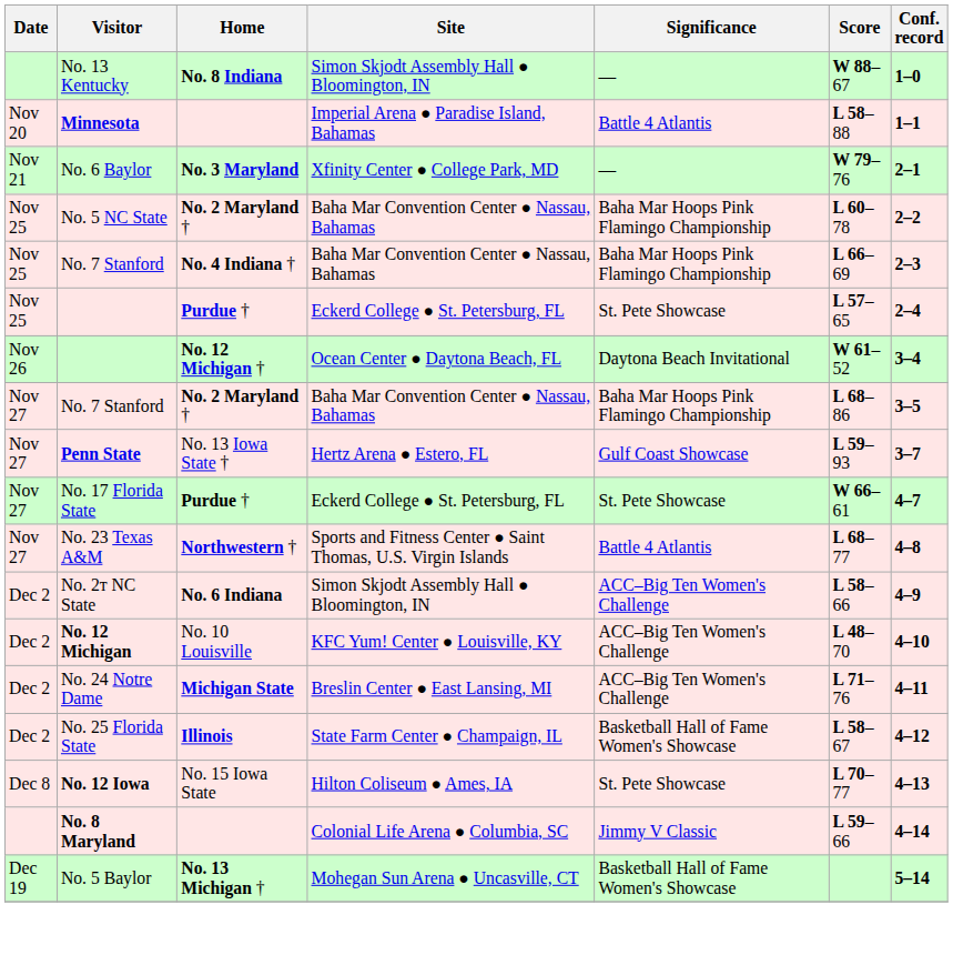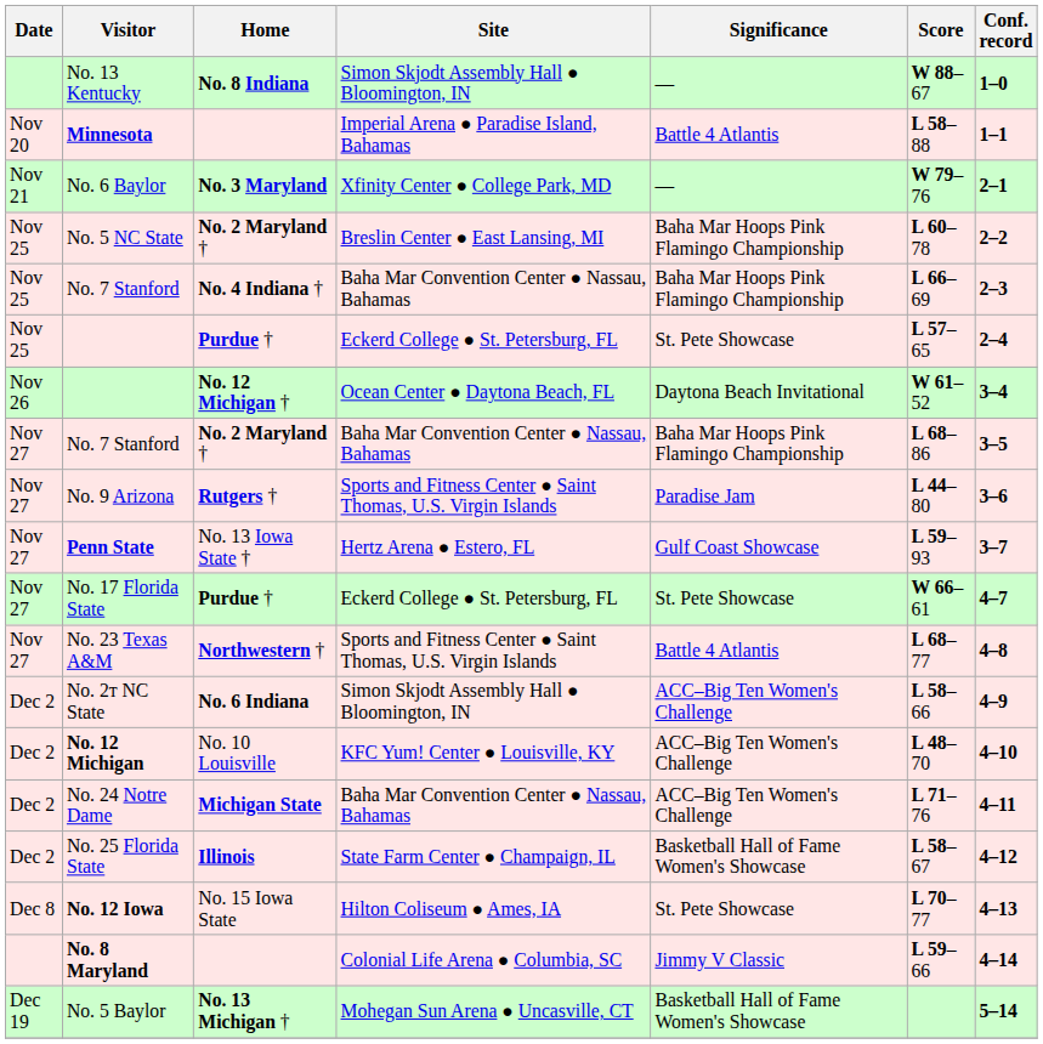 <table class="wikitable">
 <tr>
 <th>Date</th>
 <th>Visitor</th>
 <th>Home</th>
 <th>Site</th>
 <th>Significance</th>
 <th>Score</th>
 <th>Conf.<br>record</th>
 </tr>
 <tr style="background:#ccffcc;">
 <td></td>
 <td>No. 13 <a href='#'>Kentucky</a></td>
 <td><strong>No. 8 <a href='#'>Indiana</a></strong></td>
 <td><a href='#'>Simon Skjodt Assembly Hall</a> ● <a href='#'>Bloomington, IN</a></td>
 <td>—</td>
 <td><strong>W 88</strong>–67</td>
 <td><strong>1–0</strong></td>
 </tr>
 <tr style="background: #ffe6e6;">
 <td>Nov 20</td>
 <td><strong><a href='#'>Minnesota</a></strong></td>
 <td></td>
 <td><a href='#'>Imperial Arena</a> ● <a href='#'>Paradise Island, Bahamas</a></td>
 <td><a href='#'>Battle 4 Atlantis</a></td>
 <td><strong>L 58</strong>–88</td>
 <td><strong>1–1</strong></td>
 </tr>
 <tr style="background:#ccffcc;">
 <td>Nov 21</td>
 <td>No. 6 <a href='#'>Baylor</a></td>
 <td><strong>No. 3 <a href='#'>Maryland</a></strong></td>
 <td><a href='#'>Xfinity Center</a> ● <a href='#'>College Park, MD</a></td>
 <td>―</td>
 <td><strong>W 79</strong>–76</td>
 <td><strong>2–1</strong></td>
 </tr>
 <tr style="background: #ffe6e6;">
 <td>Nov 25</td>
 <td>No. 5 <a href='#'>NC State</a></td>
 <td><strong>No. 2 Maryland</strong> †</td>
-<td>Baha Mar Convention Center ● <a href='#'>Nassau, Bahamas</a></td>
+<td><a href='#'>Breslin Center</a> ● <a href='#'>East Lansing, MI</a></td>
 <td>Baha Mar Hoops Pink Flamingo Championship</td>
 <td><strong>L 60</strong>–78</td>
 <td><strong>2–2</strong></td>
 </tr>
 <tr style="background: #ffe6e6;">
 <td>Nov 25</td>
 <td>No. 7 <a href='#'>Stanford</a></td>
 <td><strong>No. 4 Indiana</strong> †</td>
 <td>Baha Mar Convention Center ● Nassau, Bahamas</td>
 <td>Baha Mar Hoops Pink Flamingo Championship</td>
 <td><strong>L 66</strong>–69</td>
 <td><strong>2–3</strong></td>
 </tr>
 <tr style="background: #ffe6e6;">
 <td>Nov 25</td>
 <td></td>
 <td><strong><a href='#'>Purdue</a></strong> †</td>
 <td><a href='#'>Eckerd College</a> ● <a href='#'>St. Petersburg, FL</a></td>
 <td>St. Pete Showcase</td>
 <td><strong>L 57</strong>–65</td>
 <td><strong>2–4</strong></td>
 </tr>
 <tr style="background:#ccffcc;">
 <td>Nov 26</td>
 <td></td>
 <td><strong>No. 12 <a href='#'>Michigan</a></strong> †</td>
 <td><a href='#'>Ocean Center</a> ● <a href='#'>Daytona Beach, FL</a></td>
 <td>Daytona Beach Invitational</td>
 <td><strong>W 61</strong>–52</td>
 <td><strong>3–4</strong></td>
 </tr>
 <tr style="background: #ffe6e6;">
 <td>Nov 27</td>
 <td>No. 7 Stanford</td>
 <td><strong>No. 2 Maryland</strong> †</td>
 <td>Baha Mar Convention Center ● <a href='#'>Nassau, Bahamas</a></td>
 <td>Baha Mar Hoops Pink Flamingo Championship</td>
 <td><strong>L 68</strong>–86</td>
 <td><strong>3–5</strong></td>
+</tr>
+<tr style="background: #ffe6e6;">
+<td>Nov 27</td>
+<td>No. 9 <a href='#'>Arizona</a></td>
+<td><strong><a href='#'>Rutgers</a></strong> †</td>
+<td><a href='#'>Sports and Fitness Center</a> ● <a href='#'>Saint Thomas, U.S. Virgin Islands</a></td>
+<td><a href='#'>Paradise Jam</a></td>
+<td><strong>L 44</strong>–80</td>
+<td><strong>3–6</strong></td>
 </tr>
 <tr style="background: #ffe6e6;">
 <td>Nov 27</td>
 <td><strong><a href='#'>Penn State</a></strong></td>
 <td>No. 13 <a href='#'>Iowa State</a> †</td>
 <td><a href='#'>Hertz Arena</a> ● <a href='#'>Estero, FL</a></td>
 <td><a href='#'>Gulf Coast Showcase</a></td>
 <td><strong>L 59</strong>–93</td>
 <td><strong>3–7</strong></td>
 </tr>
 <tr style="background:#ccffcc;">
 <td>Nov 27</td>
 <td>No. 17 <a href='#'>Florida State</a></td>
 <td><strong>Purdue</strong> †</td>
 <td>Eckerd College ● St. Petersburg, FL</td>
 <td>St. Pete Showcase</td>
 <td><strong>W 66</strong>–61</td>
 <td><strong>4–7</strong></td>
 </tr>
 <tr style="background: #ffe6e6;">
 <td>Nov 27</td>
 <td>No. 23 <a href='#'>Texas A&M</a></td>
 <td><strong><a href='#'>Northwestern</a></strong> †</td>
 <td>Sports and Fitness Center ● Saint Thomas, U.S. Virgin Islands</td>
 <td><a href='#'>Battle 4 Atlantis</a></td>
 <td><strong>L 68</strong>–77</td>
 <td><strong>4–8</strong></td>
 </tr>
 <tr style="background: #ffe6e6;">
 <td>Dec 2</td>
 <td>No. 2т NC State</td>
 <td><strong>No. 6 Indiana</strong></td>
 <td>Simon Skjodt Assembly Hall ● Bloomington, IN</td>
 <td><a href='#'>ACC–Big Ten Women's Challenge</a></td>
 <td><strong>L 58</strong>–66</td>
 <td><strong>4–9</strong></td>
 </tr>
 <tr style="background: #ffe6e6;">
 <td>Dec 2</td>
 <td><strong>No. 12 Michigan</strong></td>
 <td>No. 10 <a href='#'>Louisville</a></td>
 <td><a href='#'>KFC Yum! Center</a> ● <a href='#'>Louisville, KY</a></td>
 <td>ACC–Big Ten Women's Challenge</td>
 <td><strong>L 48</strong>–70</td>
 <td><strong>4–10</strong></td>
 </tr>
 <tr style="background: #ffe6e6;">
 <td>Dec 2</td>
 <td>No. 24 <a href='#'>Notre Dame</a></td>
 <td><strong><a href='#'>Michigan State</a></strong></td>
-<td><a href='#'>Breslin Center</a> ● <a href='#'>East Lansing, MI</a></td>
+<td>Baha Mar Convention Center ● <a href='#'>Nassau, Bahamas</a></td>
 <td>ACC–Big Ten Women's Challenge</td>
 <td><strong>L 71</strong>–76</td>
 <td><strong>4–11</strong></td>
 </tr>
 <tr style="background: #ffe6e6;">
 <td>Dec 2</td>
 <td>No. 25 <a href='#'>Florida State</a></td>
 <td><strong><a href='#'>Illinois</a></strong></td>
 <td><a href='#'>State Farm Center</a> ● <a href='#'>Champaign, IL</a></td>
 <td>Basketball Hall of Fame Women's Showcase</td>
 <td><strong>L 58</strong>–67</td>
 <td><strong>4–12</strong></td>
 </tr>
 <tr style="background: #ffe6e6;">
 <td>Dec 8</td>
 <td><strong>No. 12 Iowa</strong></td>
 <td>No. 15 Iowa State</td>
 <td><a href='#'>Hilton Coliseum</a> ● <a href='#'>Ames, IA</a></td>
 <td>St. Pete Showcase</td>
 <td><strong>L 70</strong>–77</td>
 <td><strong>4–13</strong></td>
 </tr>
 <tr style="background: #ffe6e6;">
 <td></td>
 <td><strong>No. 8 Maryland</strong></td>
 <td></td>
 <td><a href='#'>Colonial Life Arena</a> ● <a href='#'>Columbia, SC</a></td>
 <td><a href='#'>Jimmy V Classic</a></td>
 <td><strong>L 59</strong>–66</td>
 <td><strong>4–14</strong></td>
 </tr>
 <tr style="background:#ccffcc;">
 <td>Dec 19</td>
 <td>No. 5 Baylor</td>
 <td><strong>No. 13 Michigan</strong> †</td>
 <td><a href='#'>Mohegan Sun Arena</a> ● <a href='#'>Uncasville, CT</a></td>
 <td>Basketball Hall of Fame Women's Showcase</td>
 <td></td>
 <td><strong>5–14</strong></td>
 </tr>
 <tr style="background: #fff;">
 </tr>
 </table>
